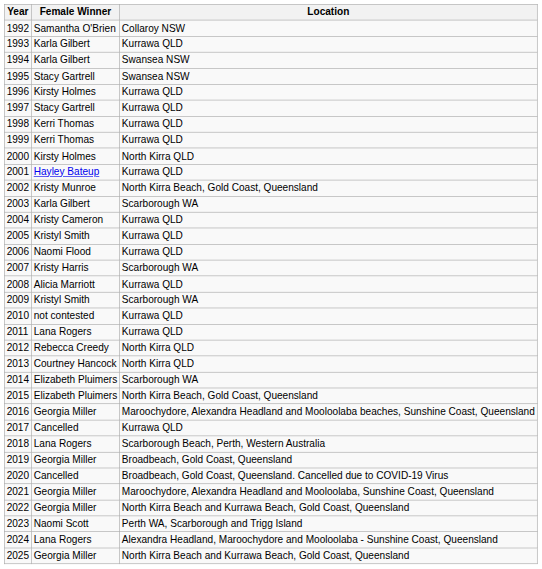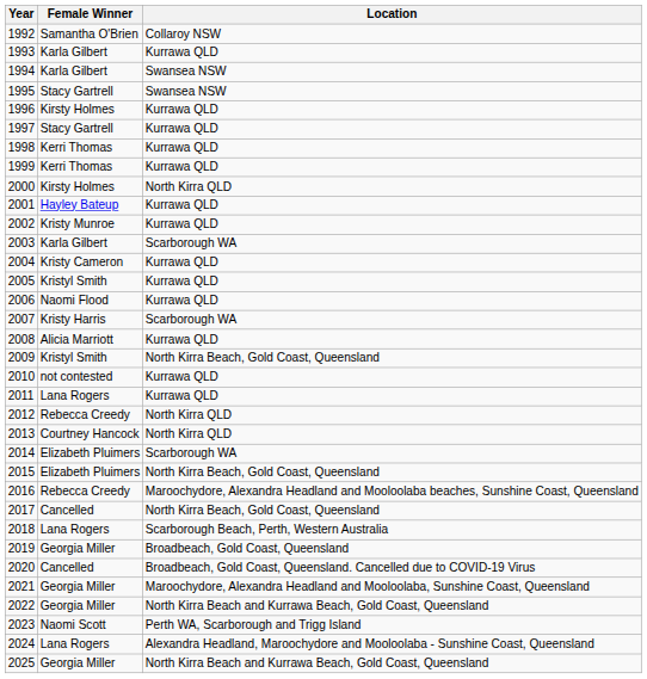 <table class="wikitable">
 <tr>
 <th>Year</th>
 <th>Female Winner</th>
 <th>Location</th>
 </tr>
 <tr>
 <td>1992</td>
 <td>Samantha O'Brien</td>
 <td>Collaroy NSW</td>
 </tr>
 <tr>
 <td>1993</td>
 <td>Karla Gilbert</td>
 <td>Kurrawa QLD</td>
 </tr>
 <tr>
 <td>1994</td>
 <td>Karla Gilbert</td>
 <td>Swansea NSW</td>
 </tr>
 <tr>
 <td>1995</td>
 <td>Stacy Gartrell</td>
 <td>Swansea NSW</td>
 </tr>
 <tr>
 <td>1996</td>
 <td>Kirsty Holmes</td>
 <td>Kurrawa QLD</td>
 </tr>
 <tr>
 <td>1997</td>
 <td>Stacy Gartrell</td>
 <td>Kurrawa QLD</td>
 </tr>
 <tr>
 <td>1998</td>
 <td>Kerri Thomas</td>
 <td>Kurrawa QLD</td>
 </tr>
 <tr>
 <td>1999</td>
 <td>Kerri Thomas</td>
 <td>Kurrawa QLD</td>
 </tr>
 <tr>
 <td>2000</td>
 <td>Kirsty Holmes</td>
 <td>North Kirra QLD</td>
 </tr>
 <tr>
 <td>2001</td>
 <td><a href='#'>Hayley Bateup</a></td>
 <td>Kurrawa QLD</td>
 </tr>
 <tr>
 <td>2002</td>
 <td>Kristy Munroe</td>
-<td>North Kirra Beach, Gold Coast, Queensland</td>
+<td>Kurrawa QLD</td>
 </tr>
 <tr>
 <td>2003</td>
 <td>Karla Gilbert</td>
 <td>Scarborough WA</td>
 </tr>
 <tr>
 <td>2004</td>
 <td>Kristy Cameron</td>
 <td>Kurrawa QLD</td>
 </tr>
 <tr>
 <td>2005</td>
 <td>Kristyl Smith</td>
 <td>Kurrawa QLD</td>
 </tr>
 <tr>
 <td>2006</td>
 <td>Naomi Flood</td>
 <td>Kurrawa QLD</td>
 </tr>
 <tr>
 <td>2007</td>
 <td>Kristy Harris</td>
 <td>Scarborough WA</td>
 </tr>
 <tr>
 <td>2008</td>
 <td>Alicia Marriott</td>
 <td>Kurrawa QLD</td>
 </tr>
 <tr>
 <td>2009</td>
 <td>Kristyl Smith</td>
-<td>Scarborough WA</td>
+<td>North Kirra Beach, Gold Coast, Queensland</td>
 </tr>
 <tr>
 <td>2010</td>
 <td>not contested</td>
 <td>Kurrawa QLD</td>
 </tr>
 <tr>
 <td>2011</td>
 <td>Lana Rogers</td>
 <td>Kurrawa QLD</td>
 </tr>
 <tr>
 <td>2012</td>
 <td>Rebecca Creedy</td>
 <td>North Kirra QLD</td>
 </tr>
 <tr>
 <td>2013</td>
 <td>Courtney Hancock</td>
 <td>North Kirra QLD</td>
 </tr>
 <tr>
 <td>2014</td>
 <td>Elizabeth Pluimers</td>
 <td>Scarborough WA</td>
 </tr>
 <tr>
 <td>2015</td>
 <td>Elizabeth Pluimers</td>
 <td>North Kirra Beach, Gold Coast, Queensland</td>
 </tr>
 <tr>
 <td>2016</td>
-<td>Georgia Miller</td>
+<td>Rebecca Creedy</td>
 <td>Maroochydore, Alexandra Headland and Mooloolaba beaches, Sunshine Coast, Queensland</td>
 </tr>
 <tr>
 <td>2017</td>
 <td>Cancelled</td>
-<td>Kurrawa QLD</td>
+<td>North Kirra Beach, Gold Coast, Queensland</td>
 </tr>
 <tr>
 <td>2018</td>
 <td>Lana Rogers</td>
 <td>Scarborough Beach, Perth, Western Australia</td>
 </tr>
 <tr>
 <td>2019</td>
 <td>Georgia Miller</td>
 <td>Broadbeach, Gold Coast, Queensland</td>
 </tr>
 <tr>
 <td>2020</td>
 <td>Cancelled</td>
 <td>Broadbeach, Gold Coast, Queensland.  Cancelled due to COVID-19 Virus</td>
 </tr>
 <tr>
 <td>2021</td>
 <td>Georgia Miller</td>
 <td>Maroochydore, Alexandra Headland and Mooloolaba, Sunshine Coast, Queensland</td>
 </tr>
 <tr>
 <td>2022</td>
 <td>Georgia Miller</td>
 <td>North Kirra Beach and Kurrawa Beach, Gold Coast, Queensland</td>
 </tr>
 <tr>
 <td>2023</td>
 <td>Naomi Scott</td>
 <td>Perth WA, Scarborough and Trigg Island</td>
 </tr>
 <tr>
 <td>2024</td>
 <td>Lana Rogers</td>
 <td>Alexandra Headland, Maroochydore and Mooloolaba - Sunshine Coast, Queensland</td>
 </tr>
 <tr>
 <td>2025</td>
 <td>Georgia Miller</td>
 <td>North Kirra Beach and Kurrawa Beach, Gold Coast, Queensland</td>
 </tr>
 </table>
